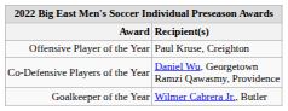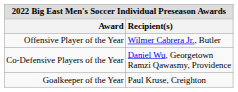 <table class="wikitable" style="white-space:nowrap; font-size:90%;">
 <tr>
 <td colspan="7" style="text-align:center; background:#ddd;"><strong>2022 Big East Men's Soccer Individual Preseason Awards</strong></td>
 </tr>
 <tr>
 <th style="text-align:right;">Award</th>
 <th style="text-align:left;">Recipient(s)</th>
 </tr>
 <tr>
 <td style="text-align:right;">Offensive Player of the Year</td>
-<td style="text-align:left;">Paul Kruse, Creighton</td>
+<td style="text-align:left;"><a href='#'>Wilmer Cabrera Jr.</a>, Butler</td>
 </tr>
 <tr>
 <td style="text-align:right;">Co-Defensive Players of the Year</td>
 <td style="text-align:left;"><a href='#'>Daniel Wu</a>, Georgetown<br>Ramzi Qawasmy, Providence</td>
 </tr>
 <tr>
 <td style="text-align:right;">Goalkeeper of the Year</td>
-<td style="text-align:left;"><a href='#'>Wilmer Cabrera Jr.</a>, Butler</td>
+<td style="text-align:left;">Paul Kruse, Creighton</td>
 </tr>
 </table>
